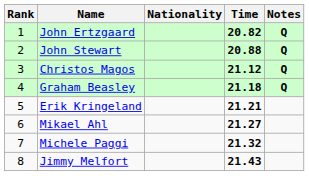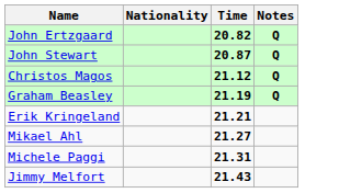 <table class="wikitable sortable" style="text-align:center">
 <tr>
-<th>Rank</th>
 <th>Name</th>
 <th>Nationality</th>
 <th>Time</th>
 <th>Notes</th>
 </tr>
 <tr bgcolor=ccffcc>
-<td>1</td>
 <td align=left><a href='#'>John Ertzgaard</a></td>
 <td align=left></td>
 <td><strong>20.82</strong></td>
 <td><strong>Q</strong></td>
 </tr>
 <tr bgcolor=ccffcc>
-<td>2</td>
 <td align=left><a href='#'>John Stewart</a></td>
 <td align=left></td>
-<td><strong>20.88</strong></td>
+<td><strong>20.87</strong></td>
 <td><strong>Q</strong></td>
 </tr>
 <tr bgcolor=ccffcc>
-<td>3</td>
 <td align=left><a href='#'>Christos Magos</a></td>
 <td align=left></td>
 <td><strong>21.12</strong></td>
 <td><strong>Q</strong></td>
 </tr>
 <tr bgcolor=ccffcc>
-<td>4</td>
 <td align=left><a href='#'>Graham Beasley</a></td>
 <td align=left></td>
-<td><strong>21.18</strong></td>
+<td><strong>21.19</strong></td>
 <td><strong>Q</strong></td>
 </tr>
 <tr>
-<td>5</td>
 <td align=left><a href='#'>Erik Kringeland</a></td>
 <td align=left></td>
 <td><strong>21.21</strong></td>
 <td></td>
 </tr>
 <tr>
-<td>6</td>
 <td align=left><a href='#'>Mikael Ahl</a></td>
 <td align=left></td>
 <td><strong>21.27</strong></td>
 <td></td>
 </tr>
 <tr>
-<td>7</td>
 <td align=left><a href='#'>Michele Paggi</a></td>
 <td align=left></td>
-<td><strong>21.32</strong></td>
+<td><strong>21.31</strong></td>
 <td></td>
 </tr>
 <tr>
-<td>8</td>
 <td align=left><a href='#'>Jimmy Melfort</a></td>
 <td align=left></td>
 <td><strong>21.43</strong></td>
 <td></td>
 </tr>
 </table>
